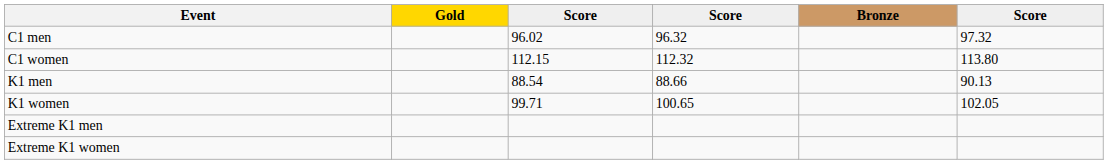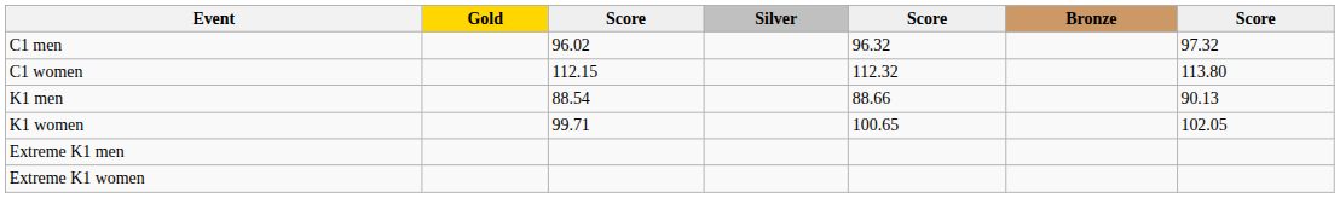 <table class="wikitable" width=100%>
 <tr>
 <th>Event</th>
 <td align=center bgcolor="gold"><strong>Gold</strong></td>
 <td align=center bgcolor="EFEFEF"><strong>Score</strong></td>
+<td align=center bgcolor="silver"><strong>Silver</strong></td>
 <td align=center bgcolor="EFEFEF"><strong>Score</strong></td>
 <td align=center bgcolor="CC9966"><strong>Bronze</strong></td>
 <td align=center bgcolor="EFEFEF"><strong>Score</strong></td>
 </tr>
 <tr>
 <td>C1 men</td>
 <td></td>
 <td>96.02</td>
+<td></td>
 <td>96.32</td>
 <td></td>
 <td>97.32</td>
 </tr>
 <tr>
 <td>C1 women</td>
 <td></td>
 <td>112.15</td>
+<td></td>
 <td>112.32</td>
 <td></td>
 <td>113.80</td>
 </tr>
 <tr>
 <td>K1 men</td>
 <td></td>
 <td>88.54</td>
+<td></td>
 <td>88.66</td>
 <td></td>
 <td>90.13</td>
 </tr>
 <tr>
 <td>K1 women</td>
 <td></td>
 <td>99.71</td>
+<td></td>
 <td>100.65</td>
 <td></td>
 <td>102.05</td>
 </tr>
 <tr>
 <td>Extreme K1 men</td>
+<td></td>
 <td></td>
 <td></td>
 <td></td>
 <td></td>
 <td></td>
 </tr>
 <tr>
 <td>Extreme K1 women</td>
 <td></td>
 <td></td>
 <td></td>
 <td></td>
 <td></td>
+<td></td>
 </tr>
 </table>
